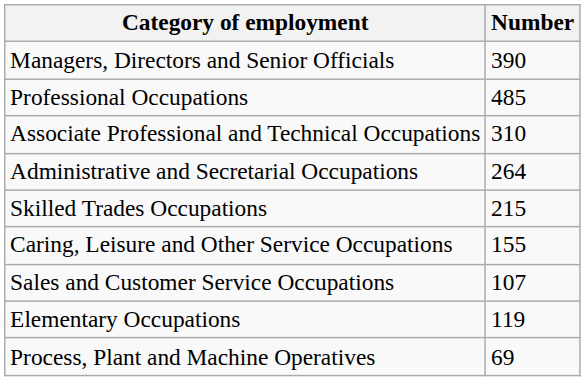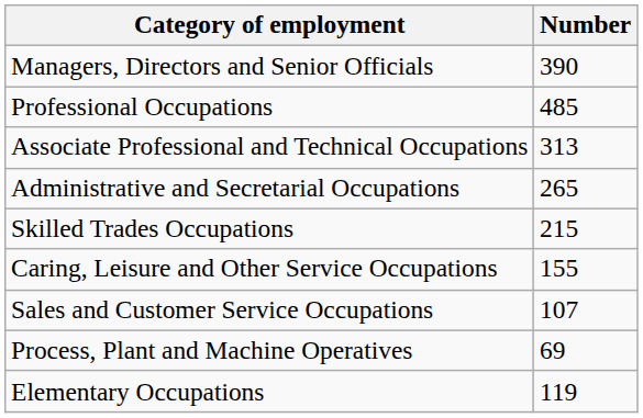 <table class="wikitable">
 <tr>
 <th>Category of employment</th>
 <th>Number</th>
 </tr>
 <tr>
 <td>Managers, Directors and Senior Officials</td>
 <td>390</td>
 </tr>
 <tr>
 <td>Professional Occupations</td>
 <td>485</td>
 </tr>
 <tr>
 <td>Associate Professional and Technical Occupations</td>
-<td>310</td>
+<td>313</td>
 </tr>
 <tr>
 <td>Administrative and Secretarial Occupations</td>
-<td>264</td>
+<td>265</td>
 </tr>
 <tr>
 <td>Skilled Trades Occupations</td>
 <td>215</td>
 </tr>
 <tr>
 <td>Caring, Leisure and Other Service Occupations</td>
 <td>155</td>
 </tr>
 <tr>
 <td>Sales and Customer Service Occupations</td>
 <td>107</td>
 </tr>
 <tr>
+<td>Process, Plant and Machine Operatives</td>
+<td>69</td>
+</tr>
+<tr>
 <td>Elementary Occupations</td>
 <td>119</td>
 </tr>
-<tr>
-<td>Process, Plant and Machine Operatives</td>
-<td>69</td>
-</tr>
 </table>
